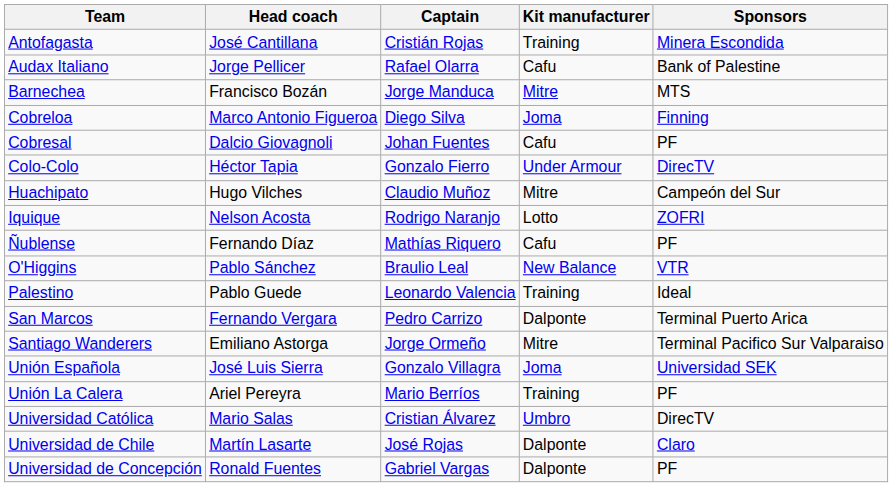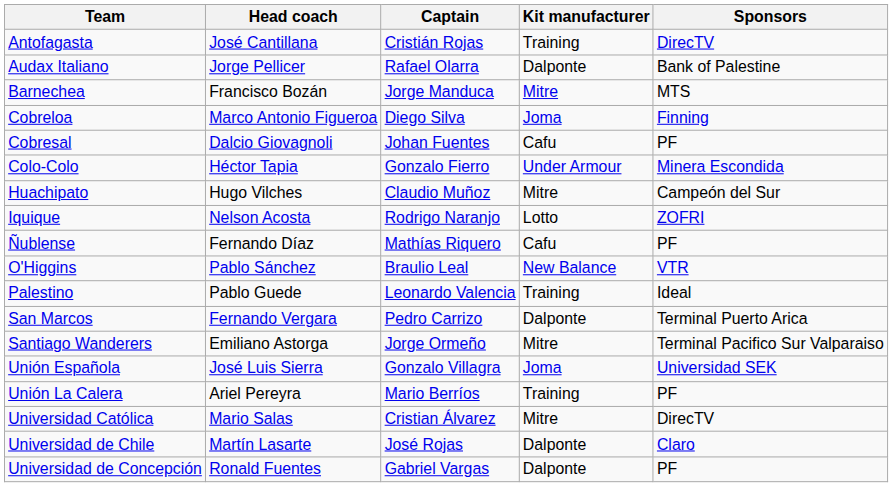 <table class="wikitable sortable">
 <tr>
 <th>Team</th>
 <th>Head coach</th>
 <th>Captain</th>
 <th>Kit manufacturer</th>
 <th>Sponsors</th>
 </tr>
 <tr>
 <td><a href='#'>Antofagasta</a></td>
 <td> <a href='#'>José Cantillana</a></td>
 <td> <a href='#'>Cristián Rojas</a></td>
 <td>Training</td>
-<td><a href='#'>Minera Escondida</a></td>
+<td><a href='#'>DirecTV</a></td>
 </tr>
 <tr>
 <td><a href='#'>Audax Italiano</a></td>
 <td> <a href='#'>Jorge Pellicer</a></td>
 <td> <a href='#'>Rafael Olarra</a></td>
-<td>Cafu</td>
+<td>Dalponte</td>
 <td>Bank of Palestine</td>
 </tr>
 <tr>
 <td><a href='#'>Barnechea</a></td>
 <td> Francisco Bozán</td>
 <td> <a href='#'>Jorge Manduca</a></td>
 <td><a href='#'>Mitre</a></td>
 <td>MTS</td>
 </tr>
 <tr>
 <td><a href='#'>Cobreloa</a></td>
 <td> <a href='#'>Marco Antonio Figueroa</a></td>
 <td> <a href='#'>Diego Silva</a></td>
 <td><a href='#'>Joma</a></td>
 <td><a href='#'>Finning</a></td>
 </tr>
 <tr>
 <td><a href='#'>Cobresal</a></td>
 <td> <a href='#'>Dalcio Giovagnoli</a></td>
 <td> <a href='#'>Johan Fuentes</a></td>
 <td>Cafu</td>
 <td>PF</td>
 </tr>
 <tr>
 <td><a href='#'>Colo-Colo</a></td>
 <td> <a href='#'>Héctor Tapia</a></td>
 <td> <a href='#'>Gonzalo Fierro</a></td>
 <td><a href='#'>Under Armour</a></td>
-<td><a href='#'>DirecTV</a></td>
+<td><a href='#'>Minera Escondida</a></td>
 </tr>
 <tr>
 <td><a href='#'>Huachipato</a></td>
 <td> Hugo Vilches</td>
 <td> <a href='#'>Claudio Muñoz</a></td>
 <td>Mitre</td>
 <td>Campeón del Sur</td>
 </tr>
 <tr>
 <td><a href='#'>Iquique</a></td>
 <td> <a href='#'>Nelson Acosta</a></td>
 <td> <a href='#'>Rodrigo Naranjo</a></td>
 <td>Lotto</td>
 <td><a href='#'>ZOFRI</a></td>
 </tr>
 <tr>
 <td><a href='#'>Ñublense</a></td>
 <td> Fernando Díaz</td>
 <td> <a href='#'>Mathías Riquero</a></td>
 <td>Cafu</td>
 <td>PF</td>
 </tr>
 <tr>
 <td><a href='#'>O'Higgins</a></td>
 <td> <a href='#'>Pablo Sánchez</a></td>
 <td> <a href='#'>Braulio Leal</a></td>
 <td><a href='#'>New Balance</a></td>
 <td><a href='#'>VTR</a></td>
 </tr>
 <tr>
 <td><a href='#'>Palestino</a></td>
 <td> Pablo Guede</td>
 <td> <a href='#'>Leonardo Valencia</a></td>
 <td>Training</td>
 <td>Ideal</td>
 </tr>
 <tr>
 <td><a href='#'>San Marcos</a></td>
 <td> <a href='#'>Fernando Vergara</a></td>
 <td> <a href='#'>Pedro Carrizo</a></td>
 <td>Dalponte</td>
 <td>Terminal Puerto Arica</td>
 </tr>
 <tr>
 <td><a href='#'>Santiago Wanderers</a></td>
 <td> Emiliano Astorga</td>
 <td> <a href='#'>Jorge Ormeño</a></td>
 <td>Mitre</td>
 <td>Terminal Pacifico Sur Valparaiso</td>
 </tr>
 <tr>
 <td><a href='#'>Unión Española</a></td>
 <td> <a href='#'>José Luis Sierra</a></td>
 <td> <a href='#'>Gonzalo Villagra</a></td>
 <td><a href='#'>Joma</a></td>
 <td><a href='#'>Universidad SEK</a></td>
 </tr>
 <tr>
 <td><a href='#'>Unión La Calera</a></td>
 <td> Ariel Pereyra</td>
 <td> <a href='#'>Mario Berríos</a></td>
 <td>Training</td>
 <td>PF</td>
 </tr>
 <tr>
 <td><a href='#'>Universidad Católica</a></td>
 <td> <a href='#'>Mario Salas</a></td>
 <td> <a href='#'>Cristian Álvarez</a></td>
-<td><a href='#'>Umbro</a></td>
+<td>Mitre</td>
 <td>DirecTV</td>
 </tr>
 <tr>
 <td><a href='#'>Universidad de Chile</a></td>
 <td> <a href='#'>Martín Lasarte</a></td>
 <td> <a href='#'>José Rojas</a></td>
 <td>Dalponte</td>
 <td><a href='#'>Claro</a></td>
 </tr>
 <tr>
 <td><a href='#'>Universidad de Concepción</a></td>
 <td> <a href='#'>Ronald Fuentes</a></td>
 <td> <a href='#'>Gabriel Vargas</a></td>
 <td>Dalponte</td>
 <td>PF</td>
 </tr>
 </table>
